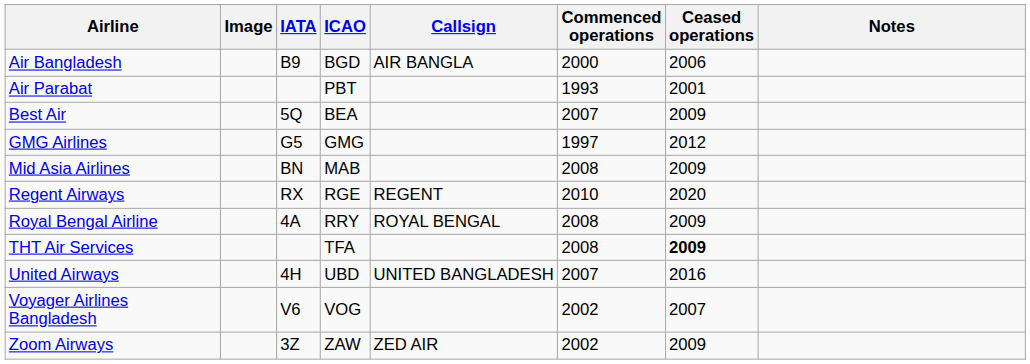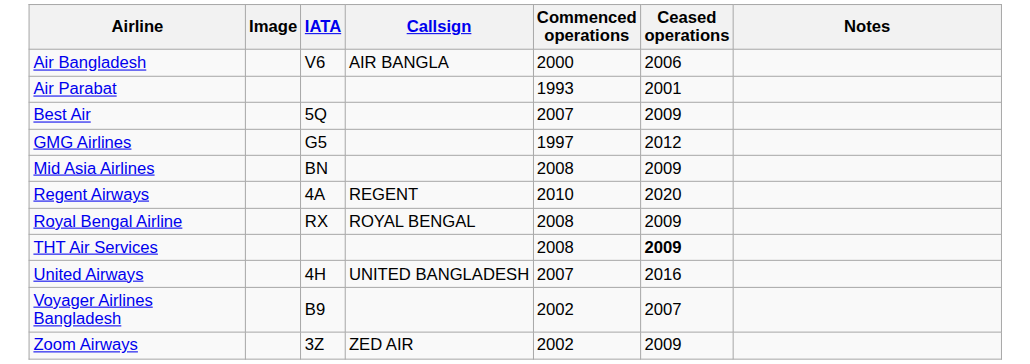 <table class="wikitable sortable static-row-numbers static-row-header-text"  style="border-collapse:collapse; margin:auto;" border="1" cellpadding="3">
 <tr valign="left">
 <th style="width:200px;">Airline</th>
 <th>Image</th>
 <th><a href='#'>IATA</a></th>
-<th><a href='#'>ICAO</a></th>
 <th><a href='#'>Callsign</a></th>
 <th>Commenced<br>operations</th>
 <th>Ceased<br>operations</th>
 <th style="width:250px;">Notes</th>
 </tr>
 <tr>
 <td><a href='#'>Air Bangladesh</a></td>
 <td></td>
-<td>B9</td>
-<td>BGD</td>
+<td>V6</td>
 <td>AIR BANGLA</td>
 <td>2000</td>
 <td>2006</td>
 <td></td>
 </tr>
 <tr>
 <td><a href='#'>Air Parabat</a></td>
 <td></td>
 <td></td>
-<td>PBT</td>
 <td></td>
 <td>1993</td>
 <td>2001</td>
 <td></td>
 </tr>
 <tr>
 <td><a href='#'>Best Air</a></td>
 <td></td>
 <td>5Q</td>
-<td>BEA</td>
 <td></td>
 <td>2007</td>
 <td>2009</td>
 <td></td>
 </tr>
 <tr>
 <td><a href='#'>GMG Airlines</a></td>
 <td></td>
 <td>G5</td>
-<td>GMG</td>
 <td></td>
 <td>1997</td>
 <td>2012</td>
 <td></td>
 </tr>
 <tr>
 <td><a href='#'>Mid Asia Airlines</a></td>
 <td></td>
 <td>BN</td>
-<td>MAB</td>
 <td></td>
 <td>2008</td>
 <td>2009</td>
 <td></td>
 </tr>
 <tr>
 <td><a href='#'>Regent Airways</a></td>
 <td></td>
-<td>RX</td>
-<td>RGE</td>
+<td>4A</td>
 <td>REGENT</td>
 <td>2010</td>
 <td>2020</td>
 <td></td>
 </tr>
 <tr>
 <td><a href='#'>Royal Bengal Airline</a></td>
 <td></td>
-<td>4A</td>
-<td>RRY</td>
+<td>RX</td>
 <td>ROYAL BENGAL</td>
 <td>2008</td>
 <td>2009</td>
 <td></td>
 </tr>
 <tr>
 <td><a href='#'>THT Air Services</a></td>
 <td></td>
 <td></td>
-<td>TFA</td>
 <td></td>
 <td>2008</td>
 <td><strong>2009</strong></td>
 <td></td>
 </tr>
 <tr>
 <td><a href='#'>United Airways</a></td>
 <td></td>
 <td>4H</td>
-<td>UBD</td>
 <td>UNITED BANGLADESH</td>
 <td>2007</td>
 <td>2016</td>
 <td></td>
 </tr>
 <tr>
 <td><a href='#'>Voyager Airlines Bangladesh</a></td>
 <td></td>
-<td>V6</td>
-<td>VOG</td>
+<td>B9</td>
 <td></td>
 <td>2002</td>
 <td>2007</td>
 <td></td>
 </tr>
 <tr>
 <td><a href='#'>Zoom Airways</a></td>
 <td></td>
 <td>3Z</td>
-<td>ZAW</td>
 <td>ZED AIR</td>
 <td>2002</td>
 <td>2009</td>
 <td></td>
 </tr>
 </table>
